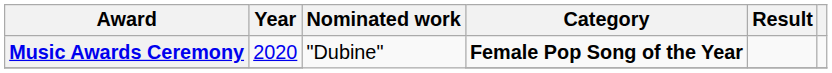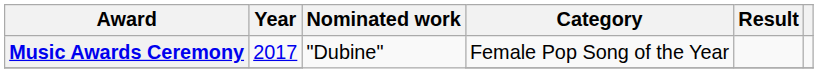 <table class="wikitable sortable plainrowheaders">
 <tr>
 <th scope="col">Award</th>
 <th scope="col">Year</th>
 <th scope="col">Nominated work</th>
 <th scope="col">Category</th>
 <th scope="col">Result</th>
 <th scope="col" class="unsortable"></th>
 </tr>
 <tr>
 <th scope="row"><a href='#'>Music Awards Ceremony</a></th>
-<td><a href='#'>2020</a></td>
+<td><a href='#'>2017</a></td>
 <td rowspan="4">"Dubine"</td>
-<td><strong>Female Pop Song of the Year</strong></td>
+<td>Female Pop Song of the Year</td>
 <td></td>
 <td style="text-align:center;"></td>
 </tr>
 <tr>
 </tr>
 </table>
